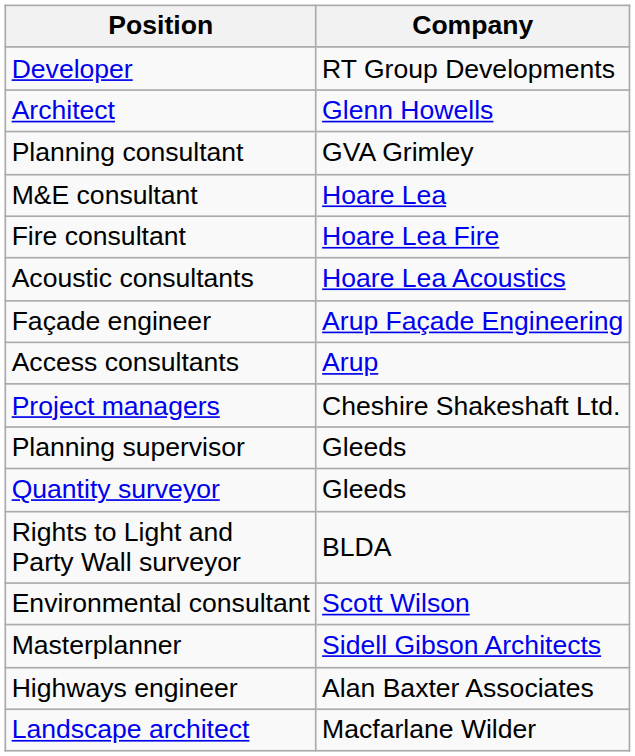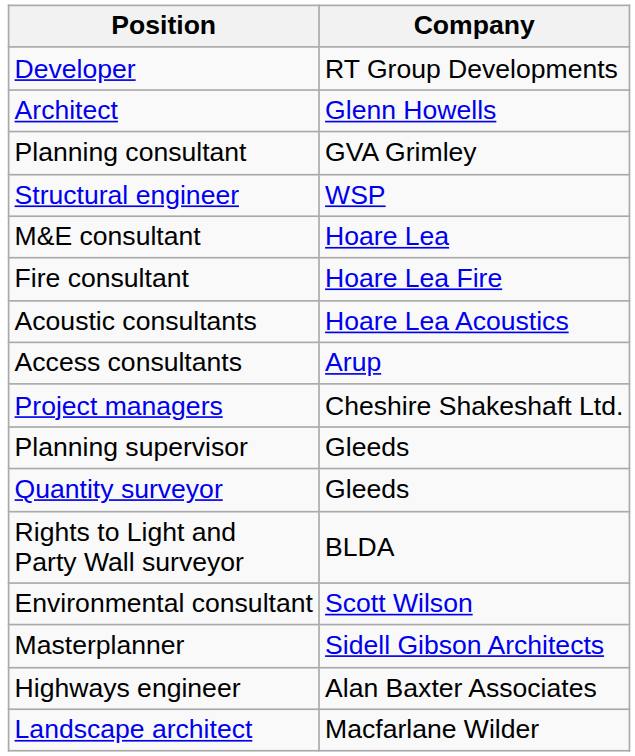 <table class="wikitable" align="right">
 <tr>
 <th>Position</th>
 <th>Company</th>
 </tr>
 <tr>
 <td><a href='#'>Developer</a></td>
 <td>RT Group Developments</td>
 </tr>
 <tr>
 <td><a href='#'>Architect</a></td>
 <td><a href='#'>Glenn Howells</a></td>
 </tr>
 <tr>
 <td>Planning consultant</td>
 <td>GVA Grimley</td>
 </tr>
 <tr>
+<td><a href='#'>Structural engineer</a></td>
+<td><a href='#'>WSP</a></td>
+</tr>
+<tr>
 <td>M&E consultant</td>
 <td><a href='#'>Hoare Lea</a></td>
 </tr>
 <tr>
 <td>Fire consultant</td>
 <td><a href='#'>Hoare Lea Fire</a></td>
 </tr>
 <tr>
 <td>Acoustic consultants</td>
 <td><a href='#'>Hoare Lea Acoustics</a></td>
-</tr>
-<tr>
-<td>Façade engineer</td>
-<td><a href='#'>Arup Façade Engineering</a></td>
 </tr>
 <tr>
 <td>Access consultants</td>
 <td><a href='#'>Arup</a></td>
 </tr>
 <tr>
 <td><a href='#'>Project managers</a></td>
 <td>Cheshire Shakeshaft Ltd.</td>
 </tr>
 <tr>
 <td>Planning supervisor</td>
 <td>Gleeds</td>
 </tr>
 <tr>
 <td><a href='#'>Quantity surveyor</a></td>
 <td>Gleeds</td>
 </tr>
 <tr>
 <td>Rights to Light and <br>Party Wall surveyor</td>
 <td>BLDA</td>
 </tr>
 <tr>
 <td>Environmental consultant</td>
 <td><a href='#'>Scott Wilson</a></td>
 </tr>
 <tr>
 <td>Masterplanner</td>
 <td><a href='#'>Sidell Gibson Architects</a></td>
 </tr>
 <tr>
 <td>Highways engineer</td>
 <td>Alan Baxter Associates</td>
 </tr>
 <tr>
 <td><a href='#'>Landscape architect</a></td>
 <td>Macfarlane Wilder</td>
 </tr>
 </table>
